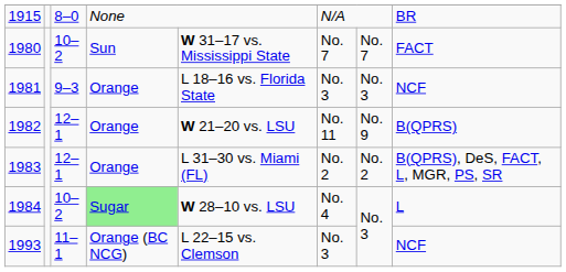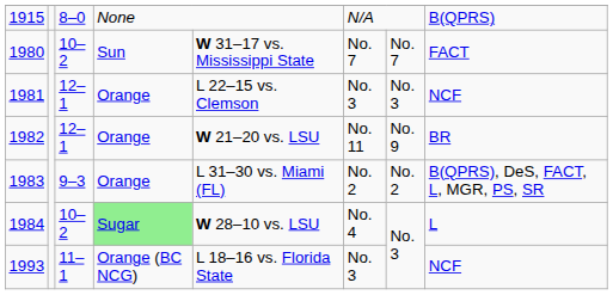 <table class=wikitable>
 <tr>
 </tr>
 <tr>
 <td><a href='#'>1915</a></td>
 <td></td>
 <td><a href='#'>8–0</a></td>
 <td colspan=2><em>None</em></td>
 <td colspan=2><em>N/A</em></td>
-<td><a href='#'>BR</a></td>
+<td><a href='#'>B(QPRS)</a></td>
 </tr>
 <tr>
 <td><a href='#'>1980</a></td>
 <td rowspan=6></td>
 <td><a href='#'>10–2</a></td>
 <td><a href='#'>Sun</a></td>
 <td><strong>W</strong> 31–17 vs. <a href='#'>Mississippi State</a></td>
 <td>No. 7</td>
 <td>No. 7</td>
 <td><a href='#'>FACT</a></td>
 </tr>
 <tr>
 <td><a href='#'>1981</a></td>
-<td><a href='#'>9–3</a></td>
+<td><a href='#'>12–1</a></td>
 <td><a href='#'>Orange</a></td>
-<td>L 18–16 vs. <a href='#'>Florida State</a></td>
+<td>L 22–15 vs. <a href='#'>Clemson</a></td>
 <td>No. 3</td>
 <td>No. 3</td>
 <td><a href='#'>NCF</a></td>
 </tr>
 <tr>
 <td><a href='#'>1982</a></td>
 <td><a href='#'>12–1</a></td>
 <td><a href='#'>Orange</a></td>
 <td><strong>W</strong> 21–20 vs. <a href='#'>LSU</a></td>
 <td>No. 11</td>
 <td>No. 9</td>
-<td><a href='#'>B(QPRS)</a></td>
+<td><a href='#'>BR</a></td>
 </tr>
 <tr>
 <td><a href='#'>1983</a></td>
-<td><a href='#'>12–1</a></td>
+<td><a href='#'>9–3</a></td>
 <td><a href='#'>Orange</a></td>
 <td>L 31–30 vs. <a href='#'>Miami (FL)</a></td>
 <td>No. 2</td>
 <td>No. 2</td>
 <td><a href='#'>B(QPRS)</a>, DeS, <a href='#'>FACT</a>, <a href='#'>L</a>, MGR, <a href='#'>PS</a>, <a href='#'>SR</a></td>
 </tr>
 <tr>
 <td><a href='#'>1984</a></td>
 <td><a href='#'>10–2</a></td>
 <td style="background: lightgreen;"><a href='#'>Sugar</a></td>
 <td><strong>W</strong> 28–10 vs. <a href='#'>LSU</a></td>
 <td>No. 4</td>
 <td rowspan=3>No. 3</td>
 <td><a href='#'>L</a></td>
 </tr>
 <tr>
 <td><a href='#'>1993</a></td>
 <td><a href='#'>11–1</a></td>
 <td><a href='#'>Orange</a> (<a href='#'>BC NCG</a>)</td>
-<td>L 22–15 vs. <a href='#'>Clemson</a></td>
+<td>L 18–16 vs. <a href='#'>Florida State</a></td>
 <td>No. 3</td>
 <td><a href='#'>NCF</a></td>
 </tr>
 </table>
